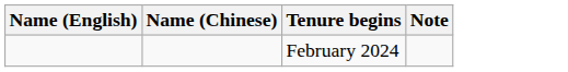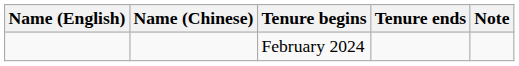 <table class="wikitable">
 <tr>
 <th>Name (English)</th>
 <th>Name (Chinese)</th>
 <th>Tenure begins</th>
+<th>Tenure ends</th>
 <th>Note</th>
 </tr>
 <tr>
 <td></td>
 <td></td>
 <td>February 2024</td>
 <td></td>
+<td></td>
 </tr>
 </table>
